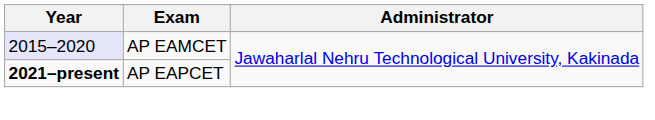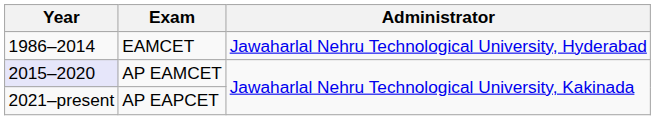 <table class="wikitable">
 <tr>
 <th>Year</th>
 <th>Exam</th>
 <th><strong>Administrator</strong></th>
 </tr>
 <tr>
+<td>1986–2014</td>
+<td>EAMCET</td>
+<td><a href='#'>Jawaharlal Nehru Technological University, Hyderabad</a></td>
+</tr>
+<tr>
 <td style="background: lavender;">2015–2020</td>
 <td>AP EAMCET</td>
 <td rowspan="2"><a href='#'>Jawaharlal Nehru Technological University, Kakinada</a></td>
 </tr>
 <tr>
-<td><strong>2021–present</strong></td>
+<td>2021–present</td>
 <td>AP EAPCET</td>
 </tr>
 </table>
